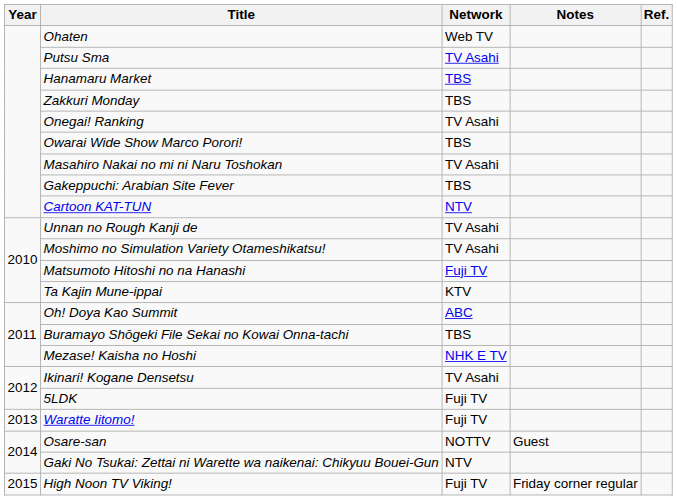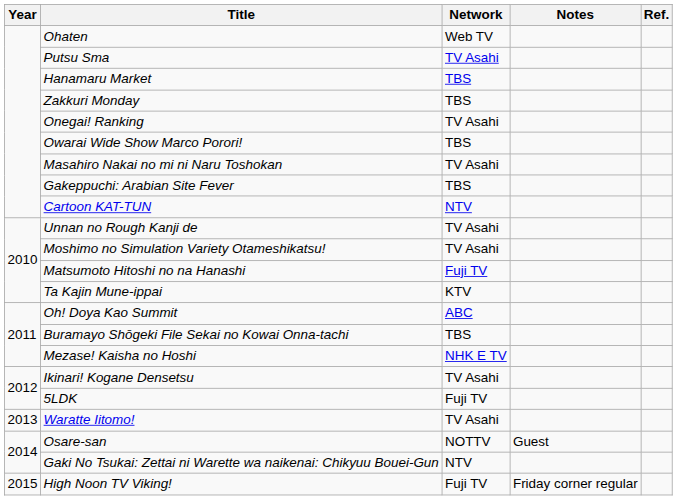 <table class="wikitable">
 <tr>
 <th>Year</th>
 <th>Title</th>
 <th>Network</th>
 <th>Notes</th>
 <th>Ref.</th>
 </tr>
 <tr>
 <td rowspan="9"></td>
 <td><em>Ohaten</em></td>
 <td>Web TV</td>
 <td></td>
 <td></td>
 </tr>
 <tr>
 <td><em>Putsu Sma</em></td>
 <td><a href='#'>TV Asahi</a></td>
 <td></td>
 <td></td>
 </tr>
 <tr>
 <td><em>Hanamaru Market</em></td>
 <td><a href='#'>TBS</a></td>
 <td></td>
 <td></td>
 </tr>
 <tr>
 <td><em>Zakkuri Monday</em></td>
 <td>TBS</td>
 <td></td>
 <td></td>
 </tr>
 <tr>
 <td><em>Onegai! Ranking</em></td>
 <td>TV Asahi</td>
 <td></td>
 <td></td>
 </tr>
 <tr>
 <td><em>Owarai Wide Show Marco Porori!</em></td>
 <td>TBS</td>
 <td></td>
 <td></td>
 </tr>
 <tr>
 <td><em>Masahiro Nakai no mi ni Naru Toshokan</em></td>
 <td>TV Asahi</td>
 <td></td>
 <td></td>
 </tr>
 <tr>
 <td><em>Gakeppuchi: Arabian Site Fever</em></td>
 <td>TBS</td>
 <td></td>
 <td></td>
 </tr>
 <tr>
 <td><em><a href='#'>Cartoon KAT-TUN</a></em></td>
 <td><a href='#'>NTV</a></td>
 <td></td>
 <td></td>
 </tr>
 <tr>
 <td rowspan="4">2010</td>
 <td><em>Unnan no Rough Kanji de</em></td>
 <td>TV Asahi</td>
 <td></td>
 <td></td>
 </tr>
 <tr>
 <td><em>Moshimo no Simulation Variety Otameshikatsu!</em></td>
 <td>TV Asahi</td>
 <td></td>
 <td></td>
 </tr>
 <tr>
 <td><em>Matsumoto Hitoshi no na Hanashi</em></td>
 <td><a href='#'>Fuji TV</a></td>
 <td></td>
 <td></td>
 </tr>
 <tr>
 <td><em>Ta Kajin Mune-ippai</em></td>
 <td>KTV</td>
 <td></td>
 <td></td>
 </tr>
 <tr>
 <td rowspan="3">2011</td>
 <td><em>Oh! Doya Kao Summit</em></td>
 <td><a href='#'>ABC</a></td>
 <td></td>
 <td></td>
 </tr>
 <tr>
 <td><em>Buramayo Shōgeki File Sekai no Kowai Onna-tachi</em></td>
 <td>TBS</td>
 <td></td>
 <td></td>
 </tr>
 <tr>
 <td><em>Mezase! Kaisha no Hoshi</em></td>
 <td><a href='#'>NHK E TV</a></td>
 <td></td>
 <td></td>
 </tr>
 <tr>
 <td rowspan="2">2012</td>
 <td><em>Ikinari! Kogane Densetsu</em></td>
 <td>TV Asahi</td>
 <td></td>
 <td></td>
 </tr>
 <tr>
 <td><em>5LDK</em></td>
 <td>Fuji TV</td>
 <td></td>
 <td></td>
 </tr>
 <tr>
 <td>2013</td>
 <td><em><a href='#'>Waratte Iitomo!</a></em></td>
-<td>Fuji TV</td>
+<td>TV Asahi</td>
 <td></td>
 <td></td>
 </tr>
 <tr>
 <td rowspan="2">2014</td>
 <td><em>Osare-san</em></td>
 <td>NOTTV</td>
 <td>Guest</td>
 <td></td>
 </tr>
 <tr>
 <td><em>Gaki No Tsukai: Zettai ni Warette wa naikenai: Chikyuu Bouei-Gun</em></td>
 <td>NTV</td>
 <td></td>
 <td></td>
 </tr>
 <tr>
 <td>2015</td>
 <td><em>High Noon TV Viking!</em></td>
 <td>Fuji TV</td>
 <td>Friday corner regular</td>
 <td></td>
 </tr>
 </table>
